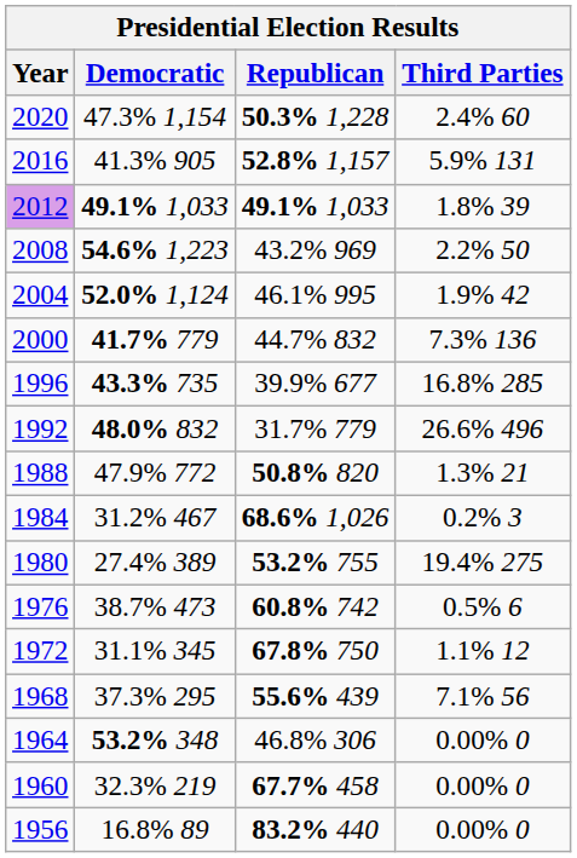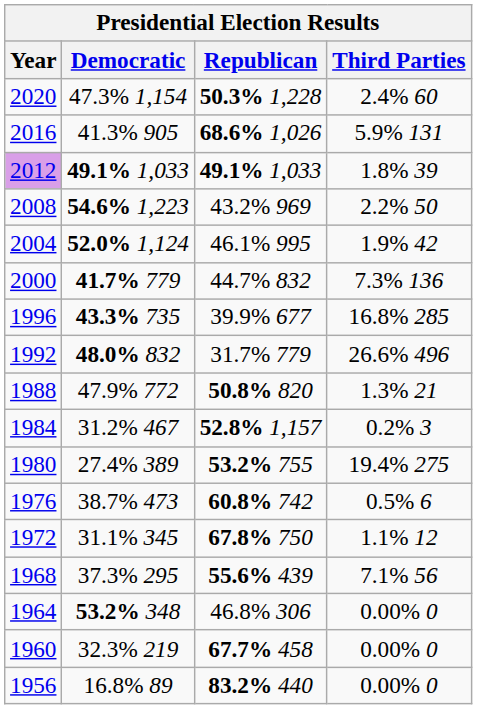 <table class="wikitable">
 <tr>
 <th colspan="4">Presidential Election Results</th>
 </tr>
 <tr>
 <th>Year</th>
 <th><a href='#'>Democratic</a></th>
 <th><a href='#'>Republican</a></th>
 <th><a href='#'>Third Parties</a></th>
 </tr>
 <tr>
 <td align="center" ><a href='#'>2020</a></td>
 <td align="center" >47.3% <em>1,154</em></td>
 <td align="center" ><strong>50.3%</strong> <em>1,228</em></td>
 <td align="center" >2.4% <em>60</em></td>
 </tr>
 <tr>
 <td align="center" ><a href='#'>2016</a></td>
 <td align="center" >41.3% <em>905</em></td>
-<td align="center" ><strong>52.8%</strong> <em>1,157</em></td>
+<td align="center" ><strong>68.6%</strong> <em>1,026</em></td>
 <td align="center" >5.9% <em>131</em></td>
 </tr>
 <tr>
 <td align="center" style="background:#d99fe8"><a href='#'>2012</a></td>
 <td align="center" ><strong>49.1%</strong> <em>1,033</em></td>
 <td align="center" ><strong>49.1%</strong> <em>1,033</em></td>
 <td align="center" >1.8% <em>39</em></td>
 </tr>
 <tr>
 <td align="center" ><a href='#'>2008</a></td>
 <td align="center" ><strong>54.6%</strong> <em>1,223</em></td>
 <td align="center" >43.2% <em>969</em></td>
 <td align="center" >2.2% <em>50</em></td>
 </tr>
 <tr>
 <td align="center" ><a href='#'>2004</a></td>
 <td align="center" ><strong>52.0%</strong> <em>1,124</em></td>
 <td align="center" >46.1% <em>995</em></td>
 <td align="center" >1.9% <em>42</em></td>
 </tr>
 <tr>
 <td align="center" ><a href='#'>2000</a></td>
 <td align="center" ><strong>41.7%</strong> <em>779</em></td>
 <td align="center" >44.7% <em>832</em></td>
 <td align="center" >7.3% <em>136</em></td>
 </tr>
 <tr>
 <td align="center" ><a href='#'>1996</a></td>
 <td align="center" ><strong>43.3%</strong> <em>735</em></td>
 <td align="center" >39.9% <em>677</em></td>
 <td align="center" >16.8% <em>285</em></td>
 </tr>
 <tr>
 <td align="center" ><a href='#'>1992</a></td>
 <td align="center" ><strong>48.0%</strong> <em>832</em></td>
 <td align="center" >31.7% <em>779</em></td>
 <td align="center" >26.6% <em>496</em></td>
 </tr>
 <tr>
 <td align="center" ><a href='#'>1988</a></td>
 <td align="center" >47.9% <em>772</em></td>
 <td align="center" ><strong>50.8%</strong> <em>820</em></td>
 <td align="center" >1.3% <em>21</em></td>
 </tr>
 <tr>
 <td align="center" ><a href='#'>1984</a></td>
 <td align="center" >31.2% <em>467</em></td>
-<td align="center" ><strong>68.6%</strong> <em>1,026</em></td>
+<td align="center" ><strong>52.8%</strong> <em>1,157</em></td>
 <td align="center" >0.2% <em>3</em></td>
 </tr>
 <tr>
 <td align="center" ><a href='#'>1980</a></td>
 <td align="center" >27.4% <em>389</em></td>
 <td align="center" ><strong>53.2%</strong> <em>755</em></td>
 <td align="center" >19.4% <em>275</em></td>
 </tr>
 <tr>
 <td align="center" ><a href='#'>1976</a></td>
 <td align="center" >38.7% <em>473</em></td>
 <td align="center" ><strong>60.8%</strong> <em>742</em></td>
 <td align="center" >0.5% <em>6</em></td>
 </tr>
 <tr>
 <td align="center" ><a href='#'>1972</a></td>
 <td align="center" >31.1% <em>345</em></td>
 <td align="center" ><strong>67.8%</strong> <em>750</em></td>
 <td align="center" >1.1% <em>12</em></td>
 </tr>
 <tr>
 <td align="center" ><a href='#'>1968</a></td>
 <td align="center" >37.3% <em>295</em></td>
 <td align="center" ><strong>55.6%</strong> <em>439</em></td>
 <td align="center" >7.1% <em>56</em></td>
 </tr>
 <tr>
 <td align="center" ><a href='#'>1964</a></td>
 <td align="center" ><strong>53.2%</strong> <em>348</em></td>
 <td align="center" >46.8% <em>306</em></td>
 <td align="center" >0.00% <em>0</em></td>
 </tr>
 <tr>
 <td align="center" ><a href='#'>1960</a></td>
 <td align="center" >32.3% <em>219</em></td>
 <td align="center" ><strong>67.7%</strong> <em>458</em></td>
 <td align="center" >0.00% <em>0</em></td>
 </tr>
 <tr>
 <td align="center" ><a href='#'>1956</a></td>
 <td align="center" >16.8% <em>89</em></td>
 <td align="center" ><strong>83.2%</strong> <em>440</em></td>
 <td align="center" >0.00% <em>0</em></td>
 </tr>
 </table>
